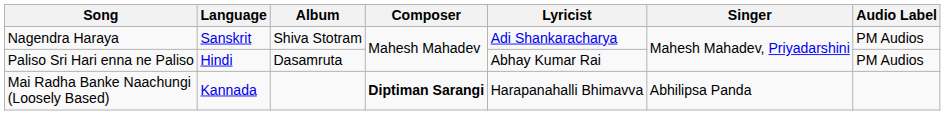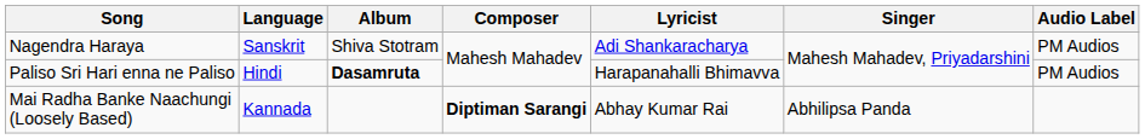 <table class="wikitable">
 <tr>
 <th>Song</th>
 <th>Language</th>
 <th>Album</th>
 <th>Composer</th>
 <th>Lyricist</th>
 <th>Singer</th>
 <th>Audio Label</th>
 </tr>
 <tr>
 <td>Nagendra Haraya</td>
 <td><a href='#'>Sanskrit</a></td>
 <td>Shiva Stotram</td>
 <td rowspan=2>Mahesh Mahadev</td>
 <td><a href='#'>Adi Shankaracharya</a></td>
 <td rowspan=2>Mahesh Mahadev, <a href='#'>Priyadarshini</a></td>
 <td>PM Audios</td>
 </tr>
 <tr>
 <td>Paliso Sri Hari enna ne Paliso</td>
 <td><a href='#'>Hindi</a></td>
-<td>Dasamruta</td>
-<td>Abhay Kumar Rai</td>
+<td><strong>Dasamruta</strong></td>
+<td>Harapanahalli Bhimavva</td>
 <td>PM Audios</td>
 </tr>
 <tr>
 <td>Mai Radha Banke Naachungi<br>(Loosely Based)</td>
 <td><a href='#'>Kannada</a></td>
 <td></td>
 <td><strong>Diptiman Sarangi</strong></td>
-<td>Harapanahalli Bhimavva</td>
+<td>Abhay Kumar Rai</td>
 <td>Abhilipsa Panda</td>
 <td></td>
 </tr>
 </table>
